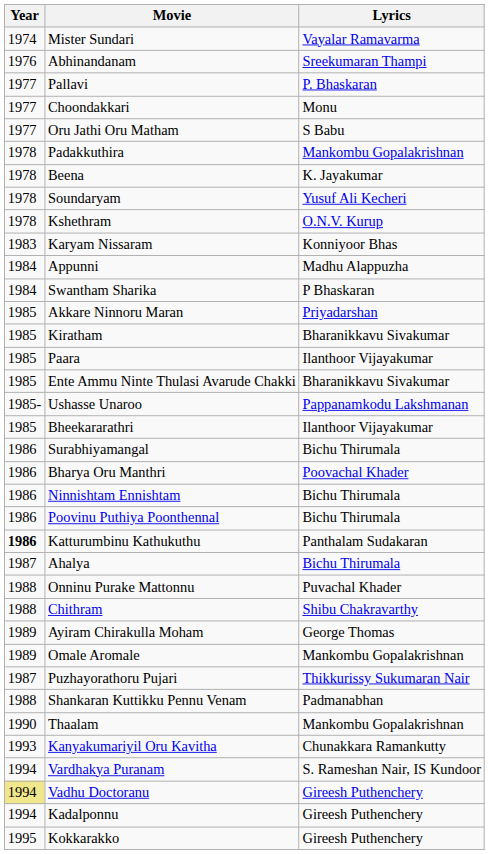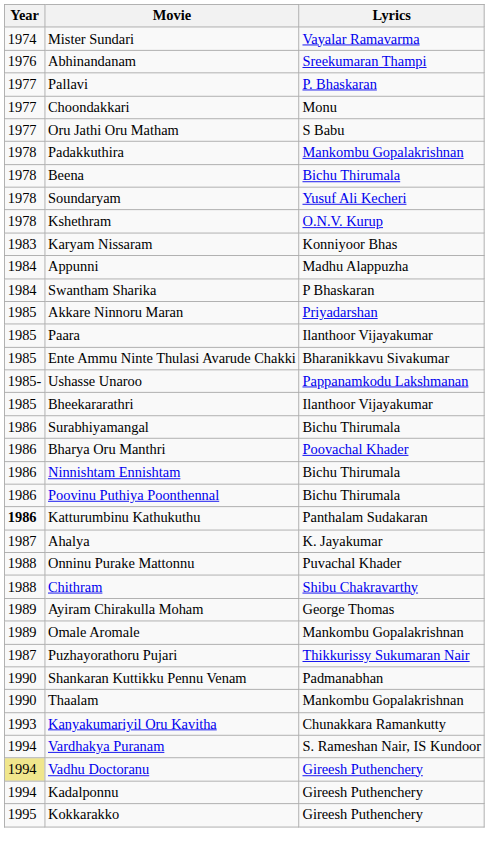 <table class="wikitable">
 <tr>
 <th>Year</th>
 <th>Movie</th>
 <th>Lyrics</th>
 </tr>
 <tr>
 <td>1974</td>
 <td>Mister Sundari</td>
 <td><a href='#'>Vayalar Ramavarma</a></td>
 </tr>
 <tr>
 <td>1976</td>
 <td>Abhinandanam</td>
 <td><a href='#'>Sreekumaran Thampi</a></td>
 </tr>
 <tr>
 <td>1977</td>
 <td>Pallavi</td>
 <td><a href='#'>P. Bhaskaran</a></td>
 </tr>
 <tr>
 <td>1977</td>
 <td>Choondakkari</td>
 <td>Monu</td>
 </tr>
 <tr>
 <td>1977</td>
 <td>Oru Jathi Oru Matham</td>
 <td>S Babu</td>
 </tr>
 <tr>
 <td>1978</td>
 <td>Padakkuthira</td>
 <td><a href='#'>Mankombu Gopalakrishnan</a></td>
 </tr>
 <tr>
 <td>1978</td>
 <td>Beena</td>
-<td>K. Jayakumar</td>
+<td><a href='#'>Bichu Thirumala</a></td>
 </tr>
 <tr>
 <td>1978</td>
 <td>Soundaryam</td>
 <td><a href='#'>Yusuf Ali Kecheri</a></td>
 </tr>
 <tr>
 <td>1978</td>
 <td>Kshethram</td>
 <td><a href='#'>O.N.V. Kurup</a></td>
 </tr>
 <tr>
 <td>1983</td>
 <td>Karyam Nissaram</td>
 <td>Konniyoor Bhas</td>
 </tr>
 <tr>
 <td>1984</td>
 <td>Appunni</td>
 <td>Madhu Alappuzha</td>
 </tr>
 <tr>
 <td>1984</td>
 <td>Swantham Sharika</td>
 <td>P Bhaskaran</td>
 </tr>
 <tr>
 <td>1985</td>
 <td>Akkare Ninnoru Maran</td>
 <td><a href='#'>Priyadarshan</a></td>
-</tr>
-<tr>
-<td>1985</td>
-<td>Kiratham</td>
-<td>Bharanikkavu Sivakumar</td>
 </tr>
 <tr>
 <td>1985</td>
 <td>Paara</td>
 <td>Ilanthoor Vijayakumar</td>
 </tr>
 <tr>
 <td>1985</td>
 <td>Ente Ammu Ninte Thulasi Avarude Chakki</td>
 <td>Bharanikkavu Sivakumar</td>
 </tr>
 <tr>
 <td>1985-</td>
 <td>Ushasse Unaroo</td>
 <td><a href='#'>Pappanamkodu Lakshmanan</a></td>
 </tr>
 <tr>
 <td>1985</td>
 <td>Bheekararathri</td>
 <td>Ilanthoor Vijayakumar</td>
 </tr>
 <tr>
 <td>1986</td>
 <td>Surabhiyamangal</td>
 <td>Bichu Thirumala</td>
 </tr>
 <tr>
 <td>1986</td>
 <td>Bharya Oru Manthri</td>
 <td><a href='#'>Poovachal Khader</a></td>
 </tr>
 <tr>
 <td>1986</td>
 <td><a href='#'>Ninnishtam Ennishtam</a></td>
 <td>Bichu Thirumala</td>
 </tr>
 <tr>
 <td>1986</td>
 <td><a href='#'>Poovinu Puthiya Poonthennal</a></td>
 <td>Bichu Thirumala</td>
 </tr>
 <tr>
 <td><strong>1986</strong></td>
 <td>Katturumbinu Kathukuthu</td>
 <td>Panthalam Sudakaran</td>
 </tr>
 <tr>
 <td>1987</td>
 <td>Ahalya</td>
-<td><a href='#'>Bichu Thirumala</a></td>
+<td>K. Jayakumar</td>
 </tr>
 <tr>
 <td>1988</td>
 <td>Onninu Purake Mattonnu</td>
 <td>Puvachal Khader</td>
 </tr>
 <tr>
 <td>1988</td>
 <td><a href='#'>Chithram</a></td>
 <td><a href='#'>Shibu Chakravarthy</a></td>
 </tr>
 <tr>
 <td>1989</td>
 <td>Ayiram Chirakulla Moham</td>
 <td>George Thomas</td>
 </tr>
 <tr>
 <td>1989</td>
 <td>Omale Aromale</td>
 <td>Mankombu Gopalakrishnan</td>
 </tr>
 <tr>
 <td>1987</td>
 <td>Puzhayorathoru Pujari</td>
 <td><a href='#'>Thikkurissy Sukumaran Nair</a></td>
 </tr>
 <tr>
-<td>1988</td>
+<td>1990</td>
 <td>Shankaran Kuttikku Pennu Venam</td>
 <td>Padmanabhan</td>
 </tr>
 <tr>
 <td>1990</td>
 <td>Thaalam</td>
 <td>Mankombu Gopalakrishnan</td>
 </tr>
 <tr>
 <td>1993</td>
 <td><a href='#'>Kanyakumariyil Oru Kavitha</a></td>
 <td>Chunakkara Ramankutty</td>
 </tr>
 <tr>
 <td>1994</td>
 <td><a href='#'>Vardhakya Puranam</a></td>
 <td>S. Rameshan Nair, IS Kundoor</td>
 </tr>
 <tr>
 <td style="background: khaki;">1994</td>
 <td><a href='#'>Vadhu Doctoranu</a></td>
 <td><a href='#'>Gireesh Puthenchery</a></td>
 </tr>
 <tr>
 <td>1994</td>
 <td>Kadalponnu</td>
 <td>Gireesh Puthenchery</td>
 </tr>
 <tr>
 <td>1995</td>
 <td>Kokkarakko</td>
 <td>Gireesh Puthenchery</td>
 </tr>
 </table>
